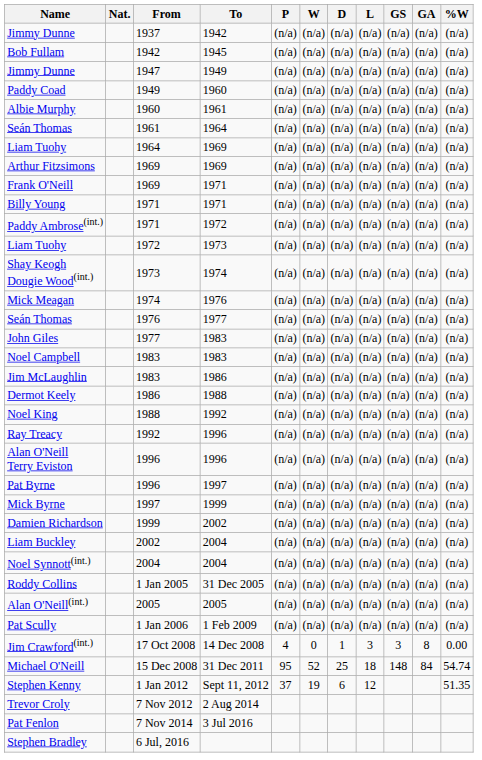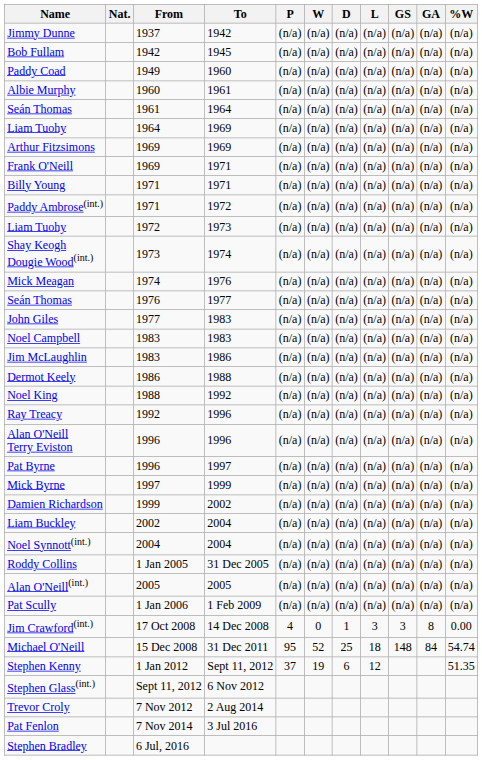 <table class="wikitable sortable" style="text-align: center">
 <tr>
 <th>Name</th>
 <th>Nat.</th>
 <th class="unsortable">From</th>
 <th class="unsortable">To</th>
 <th abbr="TOTAL OF MATCHES PLAYED">P</th>
 <th abbr="MATCHES WON">W</th>
 <th abbr="MATCHES DRAWN">D</th>
 <th abbr="MATCHES LOST">L</th>
 <th abbr="GOALS SCORED">GS</th>
 <th abbr="GOAL AGAINST">GA</th>
 <th abbr="PERCENTAGE OF MATCHES WON">%W</th>
 </tr>
 <tr>
 <td align=left><a href='#'>Jimmy Dunne</a></td>
 <td align=left></td>
 <td align=left>1937</td>
 <td align=left>1942</td>
 <td>(n/a)</td>
 <td>(n/a)</td>
 <td>(n/a)</td>
 <td>(n/a)</td>
 <td>(n/a)</td>
 <td>(n/a)</td>
 <td>(n/a)</td>
 </tr>
 <tr>
 <td align=left><a href='#'>Bob Fullam</a></td>
 <td align=left></td>
 <td align=left>1942</td>
 <td align=left>1945</td>
-<td>(n/a)</td>
-<td>(n/a)</td>
-<td>(n/a)</td>
-<td>(n/a)</td>
-<td>(n/a)</td>
-<td>(n/a)</td>
-<td>(n/a)</td>
-</tr>
-<tr>
-<td align=left><a href='#'>Jimmy Dunne</a></td>
-<td align=left></td>
-<td align=left>1947</td>
-<td align=left>1949</td>
 <td>(n/a)</td>
 <td>(n/a)</td>
 <td>(n/a)</td>
 <td>(n/a)</td>
 <td>(n/a)</td>
 <td>(n/a)</td>
 <td>(n/a)</td>
 </tr>
 <tr>
 <td align=left><a href='#'>Paddy Coad</a></td>
 <td align=left></td>
 <td align=left>1949</td>
 <td align=left>1960</td>
 <td>(n/a)</td>
 <td>(n/a)</td>
 <td>(n/a)</td>
 <td>(n/a)</td>
 <td>(n/a)</td>
 <td>(n/a)</td>
 <td>(n/a)</td>
 </tr>
 <tr>
 <td align=left><a href='#'>Albie Murphy</a></td>
 <td align=left></td>
 <td align=left>1960</td>
 <td align=left>1961</td>
 <td>(n/a)</td>
 <td>(n/a)</td>
 <td>(n/a)</td>
 <td>(n/a)</td>
 <td>(n/a)</td>
 <td>(n/a)</td>
 <td>(n/a)</td>
 </tr>
 <tr>
 <td align=left><a href='#'>Seán Thomas</a></td>
 <td align=left></td>
 <td align=left>1961</td>
 <td align=left>1964</td>
 <td>(n/a)</td>
 <td>(n/a)</td>
 <td>(n/a)</td>
 <td>(n/a)</td>
 <td>(n/a)</td>
 <td>(n/a)</td>
 <td>(n/a)</td>
 </tr>
 <tr>
 <td align=left><a href='#'>Liam Tuohy</a></td>
 <td align=left></td>
 <td align=left>1964</td>
 <td align=left>1969</td>
 <td>(n/a)</td>
 <td>(n/a)</td>
 <td>(n/a)</td>
 <td>(n/a)</td>
 <td>(n/a)</td>
 <td>(n/a)</td>
 <td>(n/a)</td>
 </tr>
 <tr>
 <td align=left><a href='#'>Arthur Fitzsimons</a></td>
 <td align=left></td>
 <td align=left>1969</td>
 <td align=left>1969</td>
 <td>(n/a)</td>
 <td>(n/a)</td>
 <td>(n/a)</td>
 <td>(n/a)</td>
 <td>(n/a)</td>
 <td>(n/a)</td>
 <td>(n/a)</td>
 </tr>
 <tr>
 <td align=left><a href='#'>Frank O'Neill</a></td>
 <td align=left></td>
 <td align=left>1969</td>
 <td align=left>1971</td>
 <td>(n/a)</td>
 <td>(n/a)</td>
 <td>(n/a)</td>
 <td>(n/a)</td>
 <td>(n/a)</td>
 <td>(n/a)</td>
 <td>(n/a)</td>
 </tr>
 <tr>
 <td align=left><a href='#'>Billy Young</a></td>
 <td align=left></td>
 <td align=left>1971</td>
 <td align=left>1971</td>
 <td>(n/a)</td>
 <td>(n/a)</td>
 <td>(n/a)</td>
 <td>(n/a)</td>
 <td>(n/a)</td>
 <td>(n/a)</td>
 <td>(n/a)</td>
 </tr>
 <tr>
 <td align=left><a href='#'>Paddy Ambrose</a><sup>(int.)</sup></td>
 <td align=left></td>
 <td align=left>1971</td>
 <td align=left>1972</td>
 <td>(n/a)</td>
 <td>(n/a)</td>
 <td>(n/a)</td>
 <td>(n/a)</td>
 <td>(n/a)</td>
 <td>(n/a)</td>
 <td>(n/a)</td>
 </tr>
 <tr>
 <td align=left><a href='#'>Liam Tuohy</a></td>
 <td align=left></td>
 <td align=left>1972</td>
 <td align=left>1973</td>
 <td>(n/a)</td>
 <td>(n/a)</td>
 <td>(n/a)</td>
 <td>(n/a)</td>
 <td>(n/a)</td>
 <td>(n/a)</td>
 <td>(n/a)</td>
 </tr>
 <tr>
 <td align=left><a href='#'>Shay Keogh</a><br><a href='#'>Dougie Wood</a><sup>(int.)</sup></td>
 <td align=left><br></td>
 <td align=left>1973</td>
 <td align=left>1974</td>
 <td>(n/a)</td>
 <td>(n/a)</td>
 <td>(n/a)</td>
 <td>(n/a)</td>
 <td>(n/a)</td>
 <td>(n/a)</td>
 <td>(n/a)</td>
 </tr>
 <tr>
 <td align=left><a href='#'>Mick Meagan</a></td>
 <td align=left></td>
 <td align=left>1974</td>
 <td align=left>1976</td>
 <td>(n/a)</td>
 <td>(n/a)</td>
 <td>(n/a)</td>
 <td>(n/a)</td>
 <td>(n/a)</td>
 <td>(n/a)</td>
 <td>(n/a)</td>
 </tr>
 <tr>
 <td align=left><a href='#'>Seán Thomas</a></td>
 <td align=left></td>
 <td align=left>1976</td>
 <td align=left>1977</td>
 <td>(n/a)</td>
 <td>(n/a)</td>
 <td>(n/a)</td>
 <td>(n/a)</td>
 <td>(n/a)</td>
 <td>(n/a)</td>
 <td>(n/a)</td>
 </tr>
 <tr>
 <td align=left><a href='#'>John Giles</a></td>
 <td align=left></td>
 <td align=left>1977</td>
 <td align=left>1983</td>
 <td>(n/a)</td>
 <td>(n/a)</td>
 <td>(n/a)</td>
 <td>(n/a)</td>
 <td>(n/a)</td>
 <td>(n/a)</td>
 <td>(n/a)</td>
 </tr>
 <tr>
 <td align=left><a href='#'>Noel Campbell</a></td>
 <td align=left></td>
 <td align=left>1983</td>
 <td align=left>1983</td>
 <td>(n/a)</td>
 <td>(n/a)</td>
 <td>(n/a)</td>
 <td>(n/a)</td>
 <td>(n/a)</td>
 <td>(n/a)</td>
 <td>(n/a)</td>
 </tr>
 <tr>
 <td align=left><a href='#'>Jim McLaughlin</a></td>
 <td align=left></td>
 <td align=left>1983</td>
 <td align=left>1986</td>
 <td>(n/a)</td>
 <td>(n/a)</td>
 <td>(n/a)</td>
 <td>(n/a)</td>
 <td>(n/a)</td>
 <td>(n/a)</td>
 <td>(n/a)</td>
 </tr>
 <tr>
 <td align=left><a href='#'>Dermot Keely</a></td>
 <td align=left></td>
 <td align=left>1986</td>
 <td align=left>1988</td>
 <td>(n/a)</td>
 <td>(n/a)</td>
 <td>(n/a)</td>
 <td>(n/a)</td>
 <td>(n/a)</td>
 <td>(n/a)</td>
 <td>(n/a)</td>
 </tr>
 <tr>
 <td align=left><a href='#'>Noel King</a></td>
 <td align=left></td>
 <td align=left>1988</td>
 <td align=left>1992</td>
 <td>(n/a)</td>
 <td>(n/a)</td>
 <td>(n/a)</td>
 <td>(n/a)</td>
 <td>(n/a)</td>
 <td>(n/a)</td>
 <td>(n/a)</td>
 </tr>
 <tr>
 <td align=left><a href='#'>Ray Treacy</a></td>
 <td align=left></td>
 <td align=left>1992</td>
 <td align=left>1996</td>
 <td>(n/a)</td>
 <td>(n/a)</td>
 <td>(n/a)</td>
 <td>(n/a)</td>
 <td>(n/a)</td>
 <td>(n/a)</td>
 <td>(n/a)</td>
 </tr>
 <tr>
 <td align=left><a href='#'>Alan O'Neill</a><br><a href='#'>Terry Eviston</a></td>
 <td align=left><br></td>
 <td align=left>1996</td>
 <td align=left>1996</td>
 <td>(n/a)</td>
 <td>(n/a)</td>
 <td>(n/a)</td>
 <td>(n/a)</td>
 <td>(n/a)</td>
 <td>(n/a)</td>
 <td>(n/a)</td>
 </tr>
 <tr>
 <td align=left><a href='#'>Pat Byrne</a></td>
 <td align=left></td>
 <td align=left>1996</td>
 <td align=left>1997</td>
 <td>(n/a)</td>
 <td>(n/a)</td>
 <td>(n/a)</td>
 <td>(n/a)</td>
 <td>(n/a)</td>
 <td>(n/a)</td>
 <td>(n/a)</td>
 </tr>
 <tr>
 <td align=left><a href='#'>Mick Byrne</a></td>
 <td align=left></td>
 <td align=left>1997</td>
 <td align=left>1999</td>
 <td>(n/a)</td>
 <td>(n/a)</td>
 <td>(n/a)</td>
 <td>(n/a)</td>
 <td>(n/a)</td>
 <td>(n/a)</td>
 <td>(n/a)</td>
 </tr>
 <tr>
 <td align=left><a href='#'>Damien Richardson</a></td>
 <td align=left></td>
 <td align=left>1999</td>
 <td align=left>2002</td>
 <td>(n/a)</td>
 <td>(n/a)</td>
 <td>(n/a)</td>
 <td>(n/a)</td>
 <td>(n/a)</td>
 <td>(n/a)</td>
 <td>(n/a)</td>
 </tr>
 <tr>
 <td align=left><a href='#'>Liam Buckley</a></td>
 <td align=left></td>
 <td align=left>2002</td>
 <td align=left>2004</td>
 <td>(n/a)</td>
 <td>(n/a)</td>
 <td>(n/a)</td>
 <td>(n/a)</td>
 <td>(n/a)</td>
 <td>(n/a)</td>
 <td>(n/a)</td>
 </tr>
 <tr>
 <td align=left><a href='#'>Noel Synnott</a><sup>(int.)</sup></td>
 <td align=left></td>
 <td align=left>2004</td>
 <td align=left>2004</td>
 <td>(n/a)</td>
 <td>(n/a)</td>
 <td>(n/a)</td>
 <td>(n/a)</td>
 <td>(n/a)</td>
 <td>(n/a)</td>
 <td>(n/a)</td>
 </tr>
 <tr>
 <td align=left><a href='#'>Roddy Collins</a></td>
 <td align=left></td>
 <td align=left>1 Jan 2005</td>
 <td align=left>31 Dec 2005</td>
 <td>(n/a)</td>
 <td>(n/a)</td>
 <td>(n/a)</td>
 <td>(n/a)</td>
 <td>(n/a)</td>
 <td>(n/a)</td>
 <td>(n/a)</td>
 </tr>
 <tr>
 <td align=left><a href='#'>Alan O'Neill</a><sup>(int.)</sup></td>
 <td align=left></td>
 <td align=left>2005</td>
 <td align=left>2005</td>
 <td>(n/a)</td>
 <td>(n/a)</td>
 <td>(n/a)</td>
 <td>(n/a)</td>
 <td>(n/a)</td>
 <td>(n/a)</td>
 <td>(n/a)</td>
 </tr>
 <tr>
 <td align=left><a href='#'>Pat Scully</a></td>
 <td align=left></td>
 <td align=left>1 Jan 2006</td>
 <td align=left>1 Feb 2009</td>
 <td>(n/a)</td>
 <td>(n/a)</td>
 <td>(n/a)</td>
 <td>(n/a)</td>
 <td>(n/a)</td>
 <td>(n/a)</td>
 <td>(n/a)</td>
 </tr>
 <tr>
 <td align=left><a href='#'>Jim Crawford</a><sup>(int.)</sup></td>
 <td align=left></td>
 <td align=left>17 Oct 2008</td>
 <td align=left>14 Dec 2008</td>
 <td>4</td>
 <td>0</td>
 <td>1</td>
 <td>3</td>
 <td>3</td>
 <td>8</td>
 <td>0.00</td>
 </tr>
 <tr>
 <td align=left><a href='#'>Michael O'Neill</a></td>
 <td align=left></td>
 <td align=left>15 Dec 2008</td>
 <td align=left>31 Dec 2011</td>
 <td>95</td>
 <td>52</td>
 <td>25</td>
 <td>18</td>
 <td>148</td>
 <td>84</td>
 <td>54.74</td>
 </tr>
 <tr>
 <td align=left><a href='#'>Stephen Kenny</a></td>
 <td align=left></td>
 <td align=left>1 Jan 2012</td>
 <td align=left>Sept 11, 2012</td>
 <td>37</td>
 <td>19</td>
 <td>6</td>
 <td>12</td>
 <td></td>
 <td></td>
 <td>51.35</td>
 </tr>
 <tr>
+<td align=left><a href='#'>Stephen Glass</a><sup>(int.)</sup></td>
+<td align=left></td>
+<td align=left>Sept 11, 2012</td>
+<td align=left>6 Nov 2012</td>
+<td></td>
+<td></td>
+<td></td>
+<td></td>
+<td></td>
+<td></td>
+<td></td>
+</tr>
+<tr>
 <td align=left><a href='#'>Trevor Croly</a></td>
 <td align=left></td>
 <td align=left>7 Nov 2012</td>
 <td align=left>2 Aug 2014</td>
 <td></td>
 <td></td>
 <td></td>
 <td></td>
 <td></td>
 <td></td>
 <td></td>
 </tr>
 <tr>
 <td align=left><a href='#'>Pat Fenlon</a></td>
 <td align=left></td>
 <td align=left>7 Nov 2014</td>
 <td align=left>3 Jul 2016</td>
 <td></td>
 <td></td>
 <td></td>
 <td></td>
 <td></td>
 <td></td>
 <td></td>
 </tr>
 <tr>
 <td align=left><a href='#'>Stephen Bradley</a></td>
 <td align=left></td>
 <td align=left>6 Jul, 2016</td>
 <td></td>
 <td></td>
 <td></td>
 <td></td>
 <td></td>
 <td></td>
 <td></td>
 <td></td>
 </tr>
 </table>
